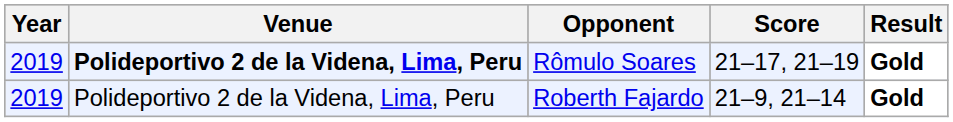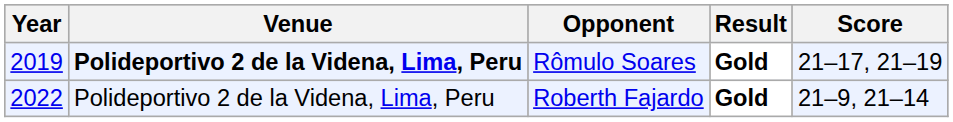 <table class="sortable wikitable" style="font-size: 90%;">
 <tr>
 <th>Year</th>
 <th>Venue</th>
 <th>Opponent</th>
+<th>Result</th>
 <th>Score</th>
-<th>Result</th>
 </tr>
 <tr style="background:#ECF2FF">
 <td align="center"><a href='#'>2019</a></td>
 <td align="left"><strong>Polideportivo 2 de la Videna, <a href='#'>Lima</a>, Peru</strong></td>
 <td align="left"> <a href='#'>Rômulo Soares</a></td>
+<td style="text-align:left; background:white"> <strong>Gold</strong></td>
 <td align="left">21–17, 21–19</td>
-<td style="text-align:left; background:white"> <strong>Gold</strong></td>
 </tr>
 <tr style="background:#ECF2FF">
-<td align="center"><a href='#'>2019</a></td>
+<td align="center"><a href='#'>2022</a></td>
 <td align="left">Polideportivo 2 de la Videna, <a href='#'>Lima</a>, Peru</td>
 <td align="left"> <a href='#'>Roberth Fajardo</a></td>
+<td style="text-align:left; background:white"> <strong>Gold</strong></td>
 <td align="left">21–9, 21–14</td>
-<td style="text-align:left; background:white"> <strong>Gold</strong></td>
 </tr>
 </table>
